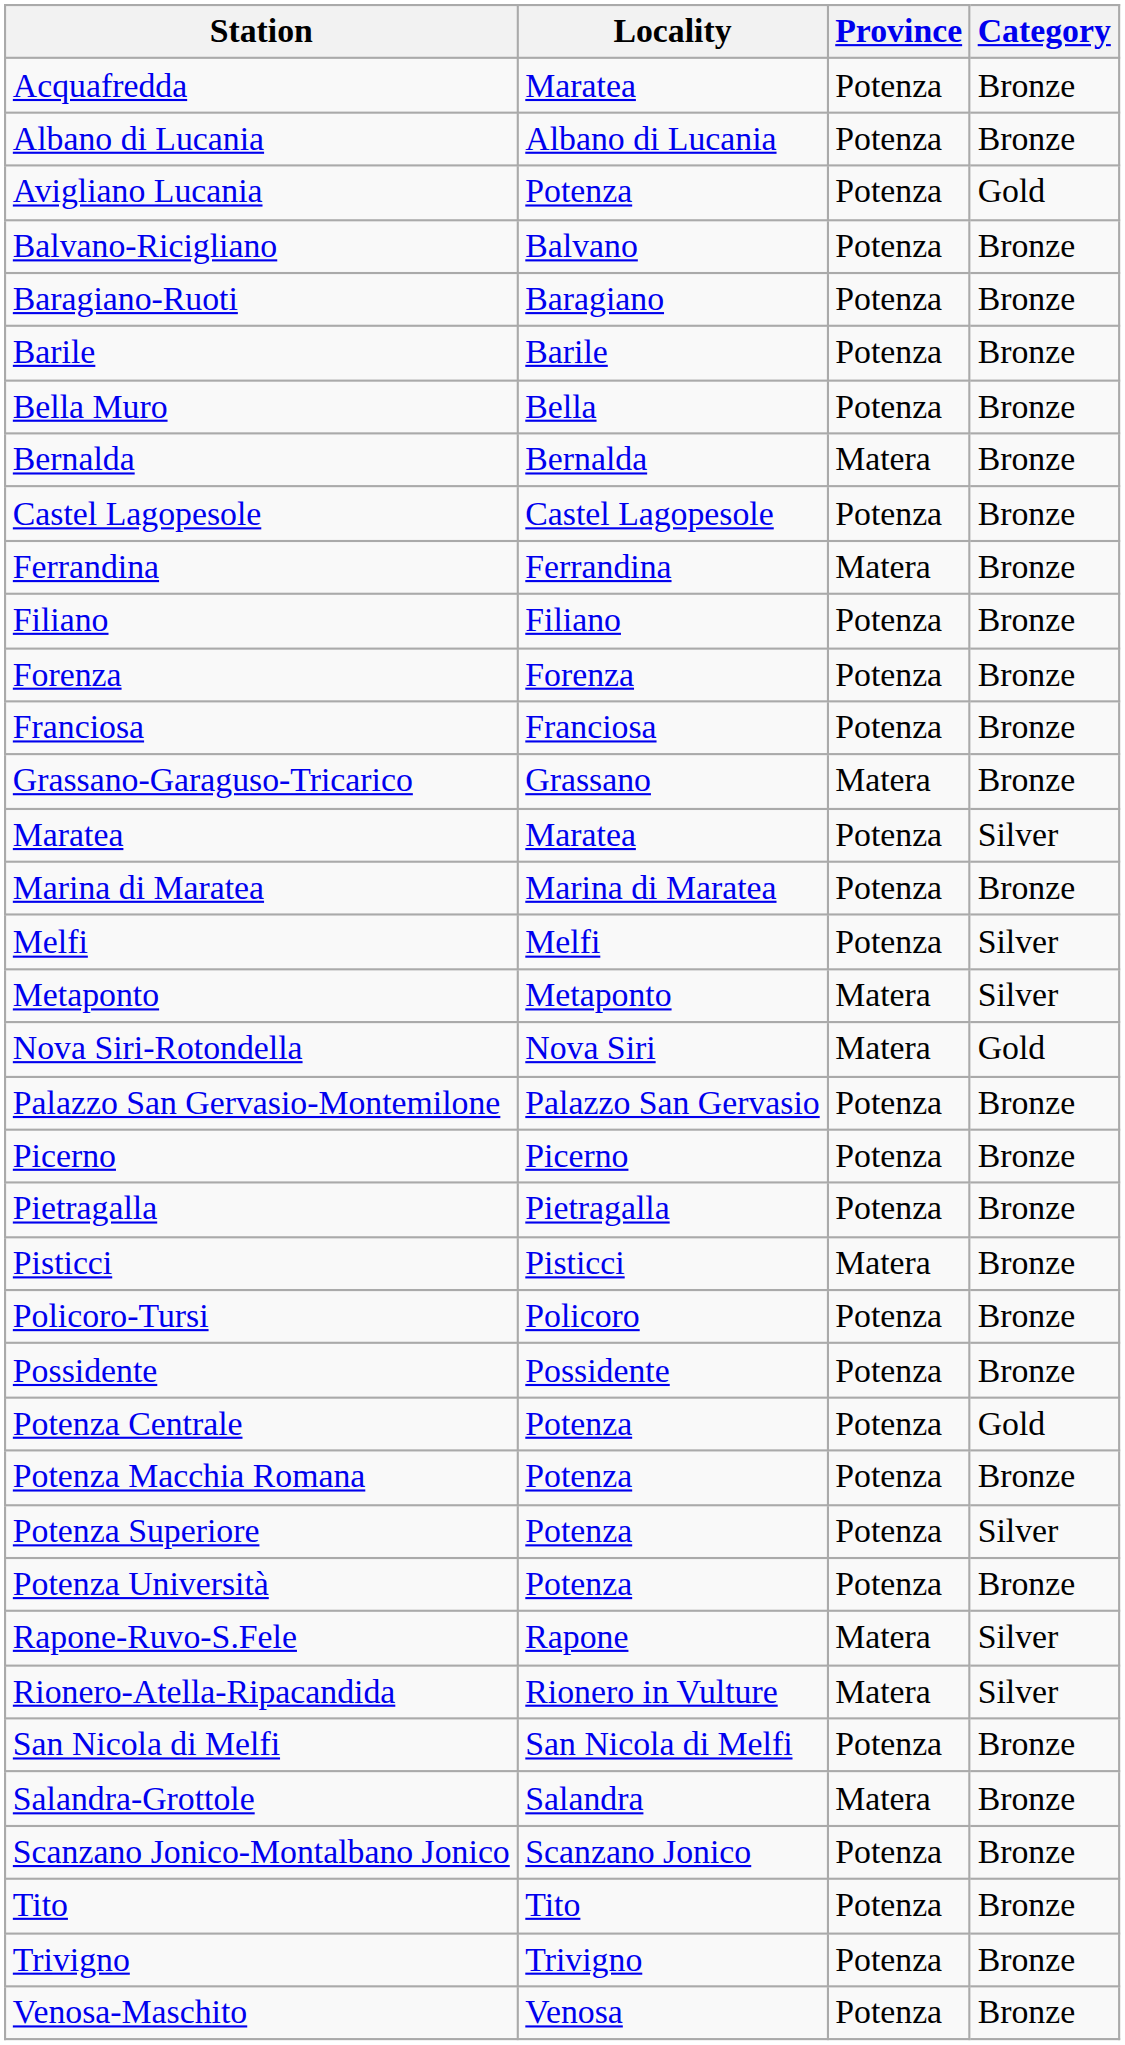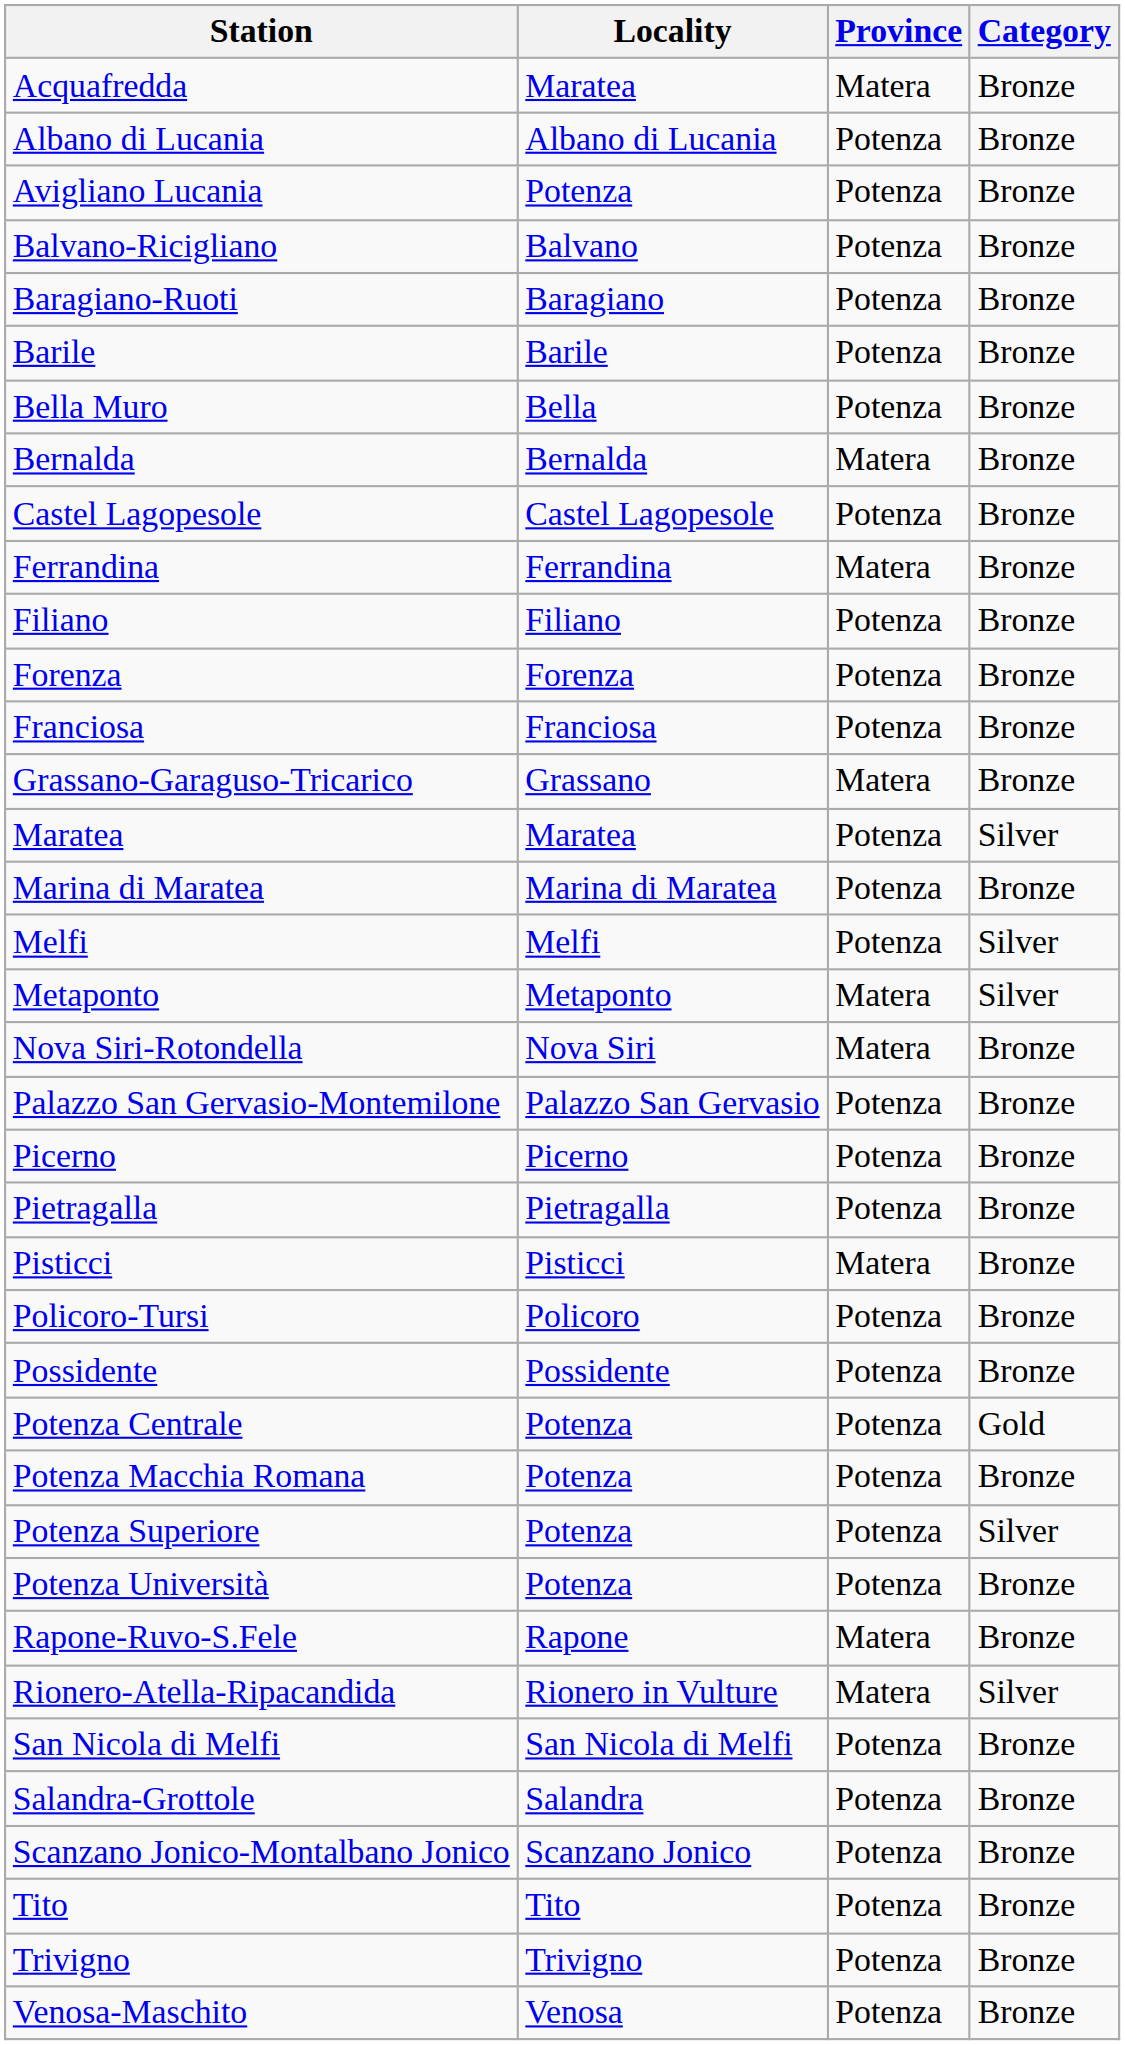 <table class="wikitable sortable">
 <tr>
 <th>Station</th>
 <th>Locality</th>
 <th><a href='#'>Province</a></th>
 <th><a href='#'>Category</a></th>
 </tr>
 <tr>
 <td><a href='#'>Acquafredda</a></td>
 <td><a href='#'>Maratea</a></td>
-<td>Potenza</td>
+<td>Matera</td>
 <td>Bronze</td>
 </tr>
 <tr>
 <td><a href='#'>Albano di Lucania</a></td>
 <td><a href='#'>Albano di Lucania</a></td>
 <td>Potenza</td>
 <td>Bronze</td>
 </tr>
 <tr>
 <td><a href='#'>Avigliano Lucania</a></td>
 <td><a href='#'>Potenza</a></td>
 <td>Potenza</td>
-<td>Gold</td>
+<td>Bronze</td>
 </tr>
 <tr>
 <td><a href='#'>Balvano-Ricigliano</a></td>
 <td><a href='#'>Balvano</a></td>
 <td>Potenza</td>
 <td>Bronze</td>
 </tr>
 <tr>
 <td><a href='#'>Baragiano-Ruoti</a></td>
 <td><a href='#'>Baragiano</a></td>
 <td>Potenza</td>
 <td>Bronze</td>
 </tr>
 <tr>
 <td><a href='#'>Barile</a></td>
 <td><a href='#'>Barile</a></td>
 <td>Potenza</td>
 <td>Bronze</td>
 </tr>
 <tr>
 <td><a href='#'>Bella Muro</a></td>
 <td><a href='#'>Bella</a></td>
 <td>Potenza</td>
 <td>Bronze</td>
 </tr>
 <tr>
 <td><a href='#'>Bernalda</a></td>
 <td><a href='#'>Bernalda</a></td>
 <td>Matera</td>
 <td>Bronze</td>
 </tr>
 <tr>
 <td><a href='#'>Castel Lagopesole</a></td>
 <td><a href='#'>Castel Lagopesole</a></td>
 <td>Potenza</td>
 <td>Bronze</td>
 </tr>
 <tr>
 <td><a href='#'>Ferrandina</a></td>
 <td><a href='#'>Ferrandina</a></td>
 <td>Matera</td>
 <td>Bronze</td>
 </tr>
 <tr>
 <td><a href='#'>Filiano</a></td>
 <td><a href='#'>Filiano</a></td>
 <td>Potenza</td>
 <td>Bronze</td>
 </tr>
 <tr>
 <td><a href='#'>Forenza</a></td>
 <td><a href='#'>Forenza</a></td>
 <td>Potenza</td>
 <td>Bronze</td>
 </tr>
 <tr>
 <td><a href='#'>Franciosa</a></td>
 <td><a href='#'>Franciosa</a></td>
 <td>Potenza</td>
 <td>Bronze</td>
 </tr>
 <tr>
 <td><a href='#'>Grassano-Garaguso-Tricarico</a></td>
 <td><a href='#'>Grassano</a></td>
 <td>Matera</td>
 <td>Bronze</td>
 </tr>
 <tr>
 <td><a href='#'>Maratea</a></td>
 <td><a href='#'>Maratea</a></td>
 <td>Potenza</td>
 <td>Silver</td>
 </tr>
 <tr>
 <td><a href='#'>Marina di Maratea</a></td>
 <td><a href='#'>Marina di Maratea</a></td>
 <td>Potenza</td>
 <td>Bronze</td>
 </tr>
 <tr>
 <td><a href='#'>Melfi</a></td>
 <td><a href='#'>Melfi</a></td>
 <td>Potenza</td>
 <td>Silver</td>
 </tr>
 <tr>
 <td><a href='#'>Metaponto</a></td>
 <td><a href='#'>Metaponto</a></td>
 <td>Matera</td>
 <td>Silver</td>
 </tr>
 <tr>
 <td><a href='#'>Nova Siri-Rotondella</a></td>
 <td><a href='#'>Nova Siri</a></td>
 <td>Matera</td>
-<td>Gold</td>
+<td>Bronze</td>
 </tr>
 <tr>
 <td><a href='#'>Palazzo San Gervasio-Montemilone</a></td>
 <td><a href='#'>Palazzo San Gervasio</a></td>
 <td>Potenza</td>
 <td>Bronze</td>
 </tr>
 <tr>
 <td><a href='#'>Picerno</a></td>
 <td><a href='#'>Picerno</a></td>
 <td>Potenza</td>
 <td>Bronze</td>
 </tr>
 <tr>
 <td><a href='#'>Pietragalla</a></td>
 <td><a href='#'>Pietragalla</a></td>
 <td>Potenza</td>
 <td>Bronze</td>
 </tr>
 <tr>
 <td><a href='#'>Pisticci</a></td>
 <td><a href='#'>Pisticci</a></td>
 <td>Matera</td>
 <td>Bronze</td>
 </tr>
 <tr>
 <td><a href='#'>Policoro-Tursi</a></td>
 <td><a href='#'>Policoro</a></td>
 <td>Potenza</td>
 <td>Bronze</td>
 </tr>
 <tr>
 <td><a href='#'>Possidente</a></td>
 <td><a href='#'>Possidente</a></td>
 <td>Potenza</td>
 <td>Bronze</td>
 </tr>
 <tr>
 <td><a href='#'>Potenza Centrale</a></td>
 <td><a href='#'>Potenza</a></td>
 <td>Potenza</td>
 <td>Gold</td>
 </tr>
 <tr>
 <td><a href='#'>Potenza Macchia Romana</a></td>
 <td><a href='#'>Potenza</a></td>
 <td>Potenza</td>
 <td>Bronze</td>
 </tr>
 <tr>
 <td><a href='#'>Potenza Superiore</a></td>
 <td><a href='#'>Potenza</a></td>
 <td>Potenza</td>
 <td>Silver</td>
 </tr>
 <tr>
 <td><a href='#'>Potenza Università</a></td>
 <td><a href='#'>Potenza</a></td>
 <td>Potenza</td>
 <td>Bronze</td>
 </tr>
 <tr>
 <td><a href='#'>Rapone-Ruvo-S.Fele</a></td>
 <td><a href='#'>Rapone</a></td>
 <td>Matera</td>
-<td>Silver</td>
+<td>Bronze</td>
 </tr>
 <tr>
 <td><a href='#'>Rionero-Atella-Ripacandida</a></td>
 <td><a href='#'>Rionero in Vulture</a></td>
 <td>Matera</td>
 <td>Silver</td>
 </tr>
 <tr>
 <td><a href='#'>San Nicola di Melfi</a></td>
 <td><a href='#'>San Nicola di Melfi</a></td>
 <td>Potenza</td>
 <td>Bronze</td>
 </tr>
 <tr>
 <td><a href='#'>Salandra-Grottole</a></td>
 <td><a href='#'>Salandra</a></td>
-<td>Matera</td>
+<td>Potenza</td>
 <td>Bronze</td>
 </tr>
 <tr>
 <td><a href='#'>Scanzano Jonico-Montalbano Jonico</a></td>
 <td><a href='#'>Scanzano Jonico</a></td>
 <td>Potenza</td>
 <td>Bronze</td>
 </tr>
 <tr>
 <td><a href='#'>Tito</a></td>
 <td><a href='#'>Tito</a></td>
 <td>Potenza</td>
 <td>Bronze</td>
 </tr>
 <tr>
 <td><a href='#'>Trivigno</a></td>
 <td><a href='#'>Trivigno</a></td>
 <td>Potenza</td>
 <td>Bronze</td>
 </tr>
 <tr>
 <td><a href='#'>Venosa-Maschito</a></td>
 <td><a href='#'>Venosa</a></td>
 <td>Potenza</td>
 <td>Bronze</td>
 </tr>
 </table>
